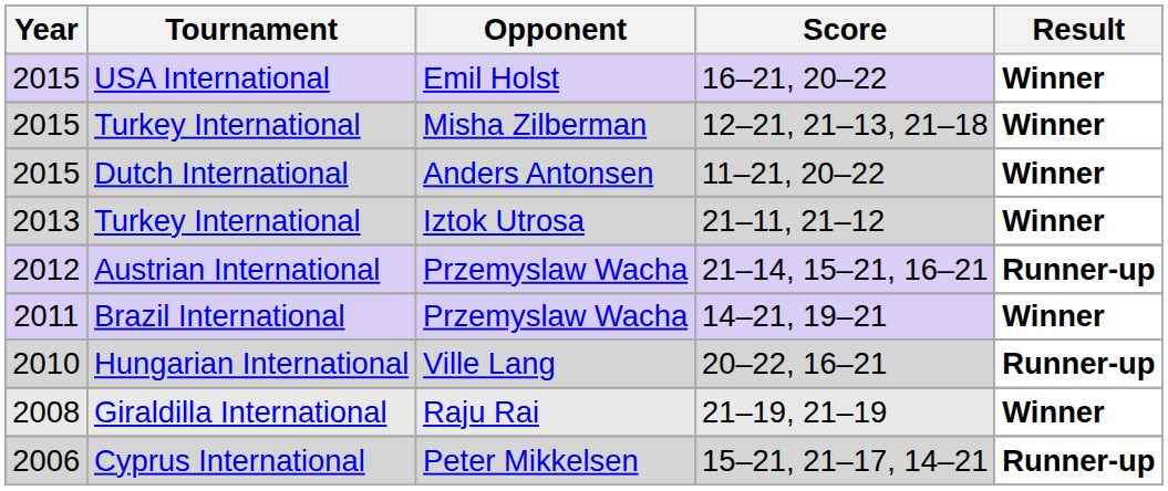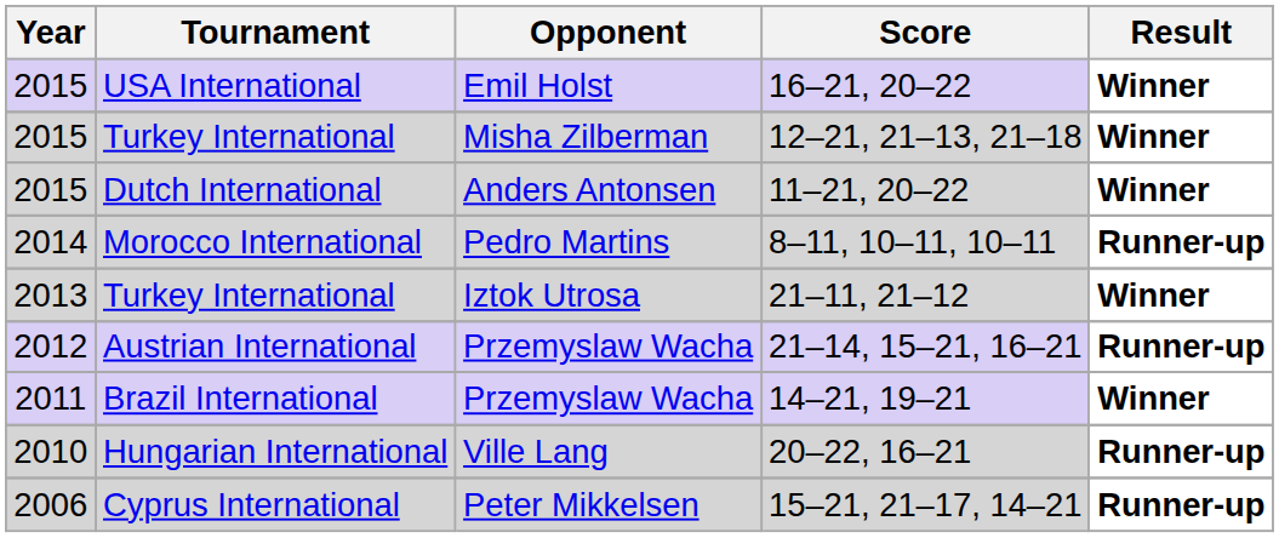 <table class="sortable wikitable" style="font-size: 90%;">
 <tr>
 <th>Year</th>
 <th>Tournament</th>
 <th>Opponent</th>
 <th>Score</th>
 <th>Result</th>
 </tr>
 <tr style="background:#D8CEF6">
 <td align="center">2015</td>
 <td align="left"><a href='#'>USA International</a></td>
 <td align="left"> <a href='#'>Emil Holst</a></td>
 <td align="left">16–21, 20–22</td>
 <td style="text-align:left; background:white"> <strong>Winner</strong></td>
 </tr>
 <tr>
 </tr>
 <tr style="background:#D5D5D5">
 <td align="center">2015</td>
 <td align="left"><a href='#'>Turkey International</a></td>
 <td align="left"> <a href='#'>Misha Zilberman</a></td>
 <td align="left">12–21, 21–13, 21–18</td>
 <td style="text-align:left; background:white"> <strong>Winner</strong></td>
 </tr>
 <tr>
 </tr>
 <tr style="background:#D5D5D5">
 <td align="center">2015</td>
 <td align="left"><a href='#'>Dutch International</a></td>
 <td align="left"> <a href='#'>Anders Antonsen</a></td>
 <td align="left">11–21, 20–22</td>
 <td style="text-align:left; background:white"> <strong>Winner</strong></td>
 </tr>
 <tr>
+</tr>
+<tr style="background:#D5D5D5">
+<td align="center">2014</td>
+<td align="left"><a href='#'>Morocco International</a></td>
+<td align="left"> <a href='#'>Pedro Martins</a></td>
+<td align="left">8–11, 10–11, 10–11</td>
+<td style="text-align:left; background:white"> <strong>Runner-up</strong></td>
 </tr>
 <tr>
 </tr>
 <tr style="background:#D5D5D5">
 <td align="center">2013</td>
 <td align="left"><a href='#'>Turkey International</a></td>
 <td align="left"> <a href='#'>Iztok Utrosa</a></td>
 <td align="left">21–11, 21–12</td>
 <td style="text-align:left; background:white"> <strong>Winner</strong></td>
 </tr>
 <tr>
 </tr>
 <tr style="background:#D8CEF6">
 <td align="center">2012</td>
 <td align="left"><a href='#'>Austrian International</a></td>
 <td align="left"> <a href='#'>Przemyslaw Wacha</a></td>
 <td align="left">21–14, 15–21, 16–21</td>
 <td style="text-align:left; background:white"> <strong>Runner-up</strong></td>
 </tr>
 <tr>
 </tr>
 <tr style="background:#D8CEF6">
 <td align="center">2011</td>
 <td align="left"><a href='#'>Brazil International</a></td>
 <td align="left"> <a href='#'>Przemyslaw Wacha</a></td>
 <td align="left">14–21, 19–21</td>
 <td style="text-align:left; background:white"> <strong>Winner</strong></td>
 </tr>
 <tr>
 </tr>
 <tr style="background:#D5D5D5">
 <td align="center">2010</td>
 <td align="left"><a href='#'>Hungarian International</a></td>
 <td align="left"> <a href='#'>Ville Lang</a></td>
 <td align="left">20–22, 16–21</td>
 <td style="text-align:left; background:white"> <strong>Runner-up</strong></td>
 </tr>
 <tr>
 </tr>
-<tr style="background:#E9E9E9">
-<td align="center">2008</td>
-<td align="left"><a href='#'>Giraldilla International</a></td>
-<td align="left"> <a href='#'>Raju Rai</a></td>
-<td align="left">21–19, 21–19</td>
-<td style="text-align:left; background:white"> <strong>Winner</strong></td>
-</tr>
 <tr>
 </tr>
 <tr style="background:#D5D5D5">
 <td align="center">2006</td>
 <td align="left"><a href='#'>Cyprus International</a></td>
 <td align="left"> <a href='#'>Peter Mikkelsen</a></td>
 <td align="left">15–21, 21–17, 14–21</td>
 <td style="text-align:left; background:white"> <strong>Runner-up</strong></td>
 </tr>
 </table>
